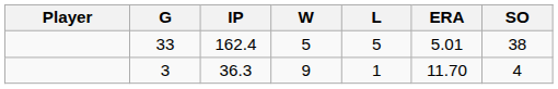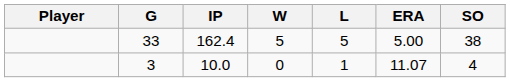 <table class="wikitable sortable">
 <tr>
 <th bgcolor="#DDDDFF" width="16%">Player</th>
 <th bgcolor="#DDDDFF" width="9%">G</th>
 <th bgcolor="#DDDDFF" width="9%">IP</th>
 <th bgcolor="#DDDDFF" width="9%">W</th>
 <th bgcolor="#DDDDFF" width="9%">L</th>
 <th bgcolor="#DDDDFF" width="9%">ERA</th>
 <th bgcolor="#DDDDFF" width="9%">SO</th>
 </tr>
 <tr align="center">
 <td></td>
 <td>33</td>
 <td>162.4</td>
 <td>5</td>
 <td>5</td>
-<td>5.01</td>
+<td>5.00</td>
 <td>38</td>
 </tr>
 <tr align="center">
 <td></td>
 <td>3</td>
-<td>36.3</td>
-<td>9</td>
+<td>10.0</td>
+<td>0</td>
 <td>1</td>
-<td>11.70</td>
+<td>11.07</td>
 <td>4</td>
 </tr>
 </table>
